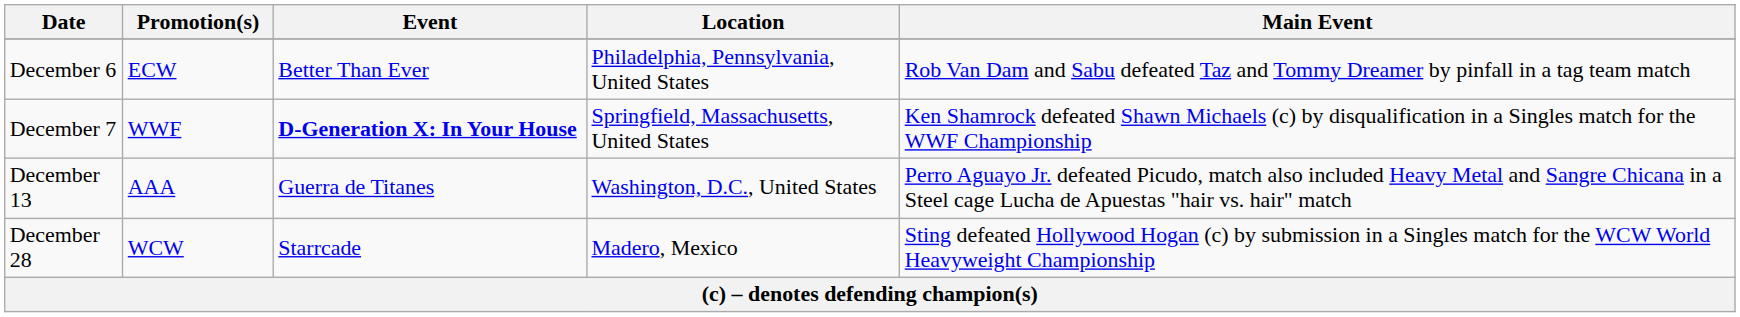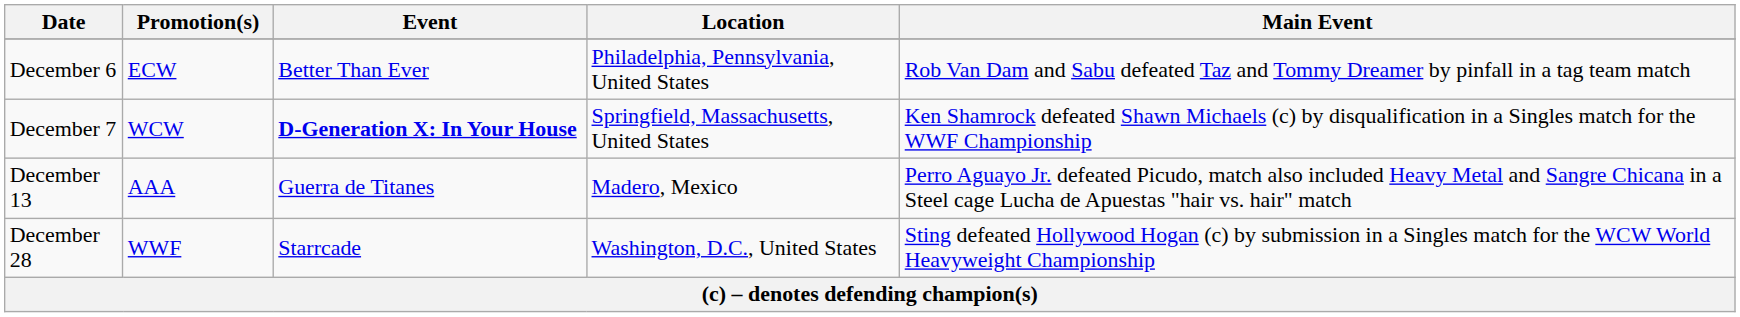 <table class="wikitable" style="width:100%;">
 <tr>
 <th width="5%">Date</th>
 <th width="5%">Promotion(s)</th>
 <th style="width:15%;">Event</th>
 <th style="width:15%;">Location</th>
 <th style="width:40%;">Main Event</th>
 </tr>
 <tr style="width:20%;" |Notes>
 </tr>
 <tr>
 <td>December 6</td>
 <td><a href='#'>ECW</a></td>
 <td><a href='#'>Better Than Ever</a></td>
 <td><a href='#'>Philadelphia, Pennsylvania</a>, United States</td>
 <td><a href='#'>Rob Van Dam</a> and <a href='#'>Sabu</a> defeated <a href='#'>Taz</a> and <a href='#'>Tommy Dreamer</a> by pinfall in a tag team match</td>
 </tr>
 <tr>
 <td>December 7</td>
-<td><a href='#'>WWF</a></td>
+<td><a href='#'>WCW</a></td>
 <td><strong><a href='#'>D-Generation X: In Your House</a></strong></td>
 <td><a href='#'>Springfield, Massachusetts</a>, United States</td>
 <td><a href='#'>Ken Shamrock</a> defeated <a href='#'>Shawn Michaels</a> (c) by disqualification in a Singles match for the <a href='#'>WWF Championship</a></td>
 </tr>
 <tr>
 <td>December 13</td>
 <td><a href='#'>AAA</a></td>
 <td><a href='#'>Guerra de Titanes</a></td>
-<td><a href='#'>Washington, D.C.</a>, United States</td>
+<td><a href='#'>Madero</a>, Mexico</td>
 <td><a href='#'>Perro Aguayo Jr.</a> defeated Picudo, match also included <a href='#'>Heavy Metal</a> and <a href='#'>Sangre Chicana</a> in a Steel cage Lucha de Apuestas "hair vs. hair" match</td>
 </tr>
 <tr>
 <td>December 28</td>
-<td><a href='#'>WCW</a></td>
+<td><a href='#'>WWF</a></td>
 <td><a href='#'>Starrcade</a></td>
-<td><a href='#'>Madero</a>, Mexico</td>
+<td><a href='#'>Washington, D.C.</a>, United States</td>
 <td><a href='#'>Sting</a> defeated <a href='#'>Hollywood Hogan</a> (c) by submission in a Singles match for the <a href='#'>WCW World Heavyweight Championship</a></td>
 </tr>
 <tr>
 <th colspan="6">(c) – denotes defending champion(s)</th>
 </tr>
 </table>
